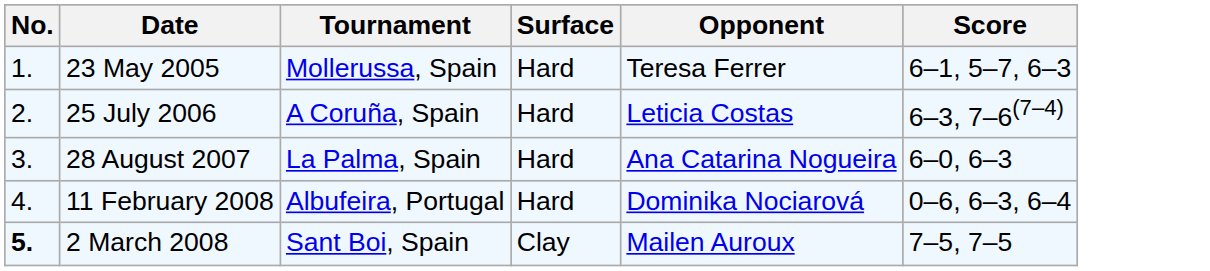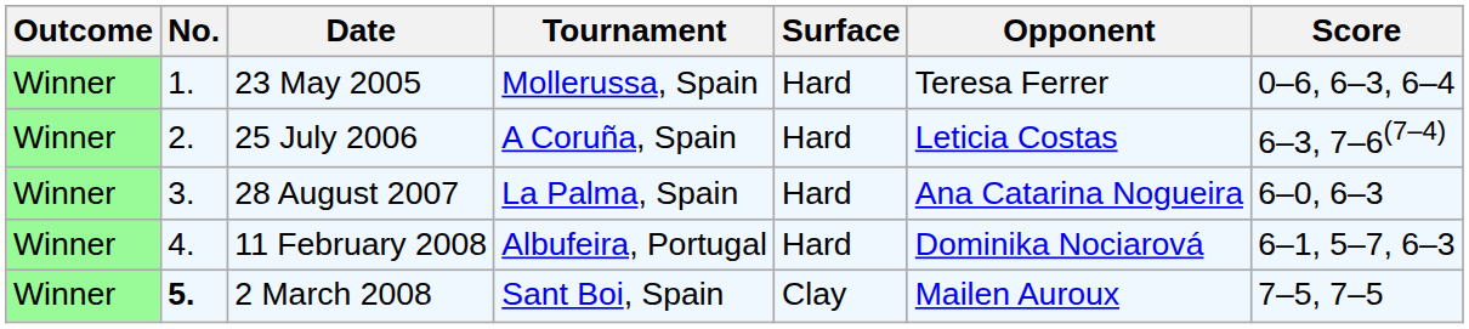 <table class="sortable wikitable">
 <tr>
+<th>Outcome</th>
 <th>No.</th>
 <th>Date</th>
 <th>Tournament</th>
 <th>Surface</th>
 <th>Opponent</th>
 <th class="unsortable">Score</th>
 </tr>
 <tr bgcolor=#f0f8ff>
+<td bgcolor=98FB98>Winner</td>
 <td>1.</td>
 <td>23 May 2005</td>
 <td><a href='#'>Mollerussa</a>, Spain</td>
 <td>Hard</td>
 <td> Teresa Ferrer</td>
-<td>6–1, 5–7, 6–3</td>
+<td>0–6, 6–3, 6–4</td>
 </tr>
 <tr bgcolor="#f0f8ff">
+<td bgcolor=98FB98>Winner</td>
 <td>2.</td>
 <td>25 July 2006</td>
 <td><a href='#'>A Coruña</a>, Spain</td>
 <td>Hard</td>
 <td> <a href='#'>Leticia Costas</a></td>
 <td>6–3, 7–6<sup>(7–4)</sup></td>
 </tr>
 <tr bgcolor="#f0f8ff">
+<td bgcolor=98FB98>Winner</td>
 <td>3.</td>
 <td>28 August 2007</td>
 <td><a href='#'>La Palma</a>, Spain</td>
 <td>Hard</td>
 <td> <a href='#'>Ana Catarina Nogueira</a></td>
 <td>6–0, 6–3</td>
 </tr>
 <tr bgcolor="#f0f8ff">
+<td bgcolor=98FB98>Winner</td>
 <td>4.</td>
 <td>11 February 2008</td>
 <td><a href='#'>Albufeira</a>, Portugal</td>
 <td>Hard</td>
 <td> <a href='#'>Dominika Nociarová</a></td>
-<td>0–6, 6–3, 6–4</td>
+<td>6–1, 5–7, 6–3</td>
 </tr>
 <tr bgcolor=#f0f8ff>
+<td bgcolor=98FB98>Winner</td>
 <td><strong>5.</strong></td>
 <td>2 March 2008</td>
 <td><a href='#'>Sant Boi</a>, Spain</td>
 <td>Clay</td>
 <td> <a href='#'>Mailen Auroux</a></td>
 <td>7–5, 7–5</td>
 </tr>
 </table>
